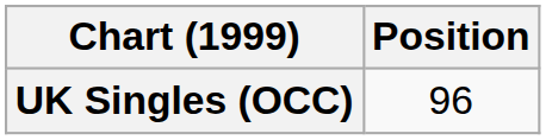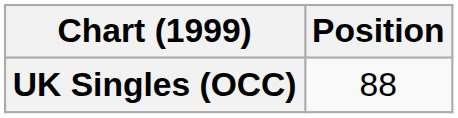 <table class="wikitable plainrowheaders" style="text-align:center">
 <tr>
 <th scope="col">Chart (1999)</th>
 <th scope="col">Position</th>
 </tr>
 <tr>
 <th scope="row">UK Singles (OCC)</th>
-<td>96</td>
+<td>88</td>
 </tr>
 </table>
